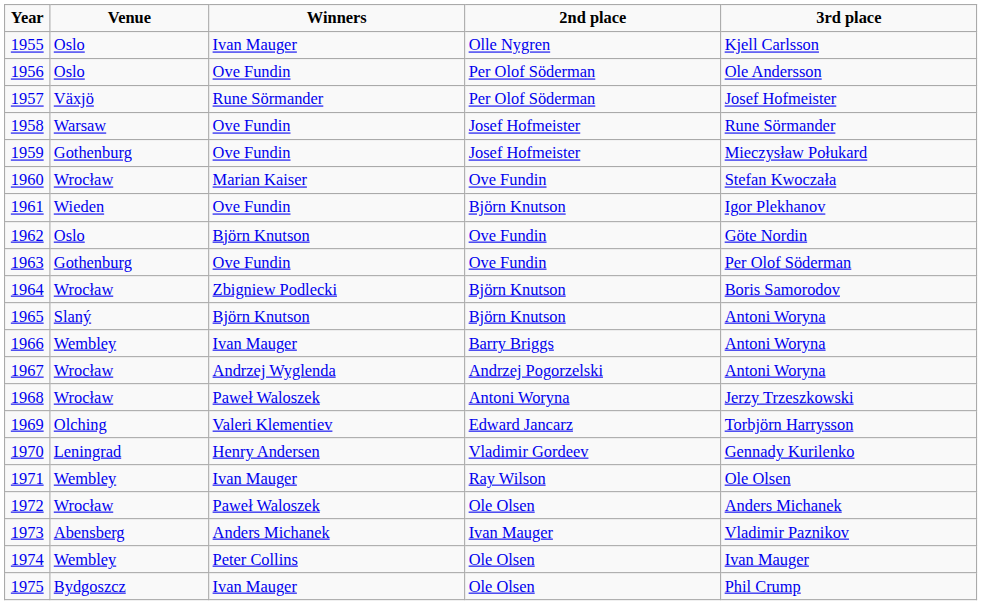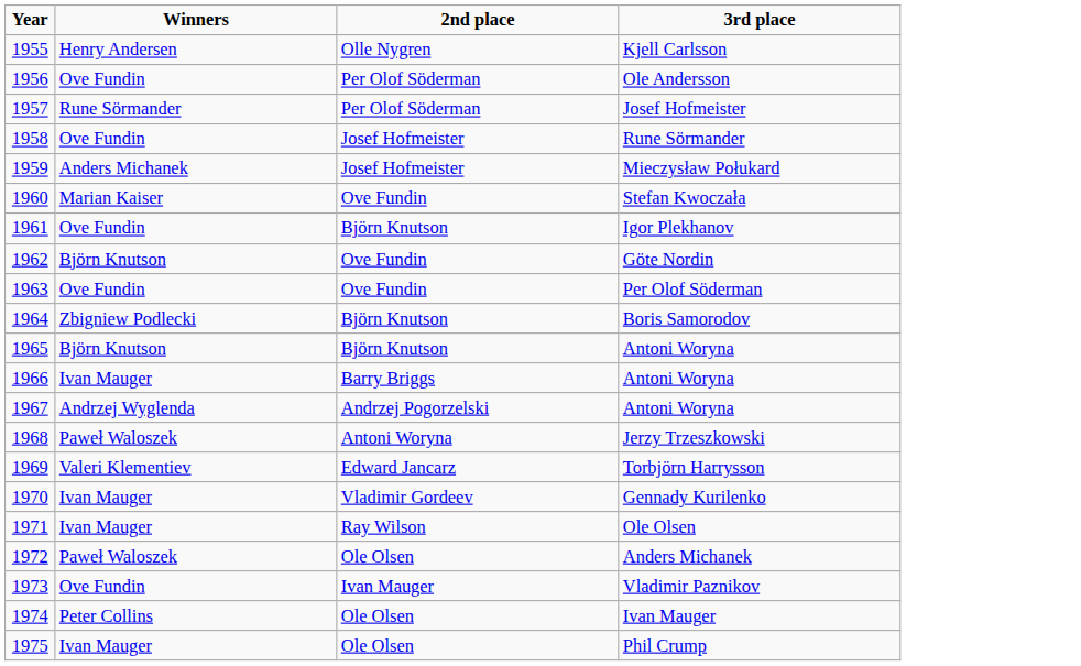 <table class="wikitable" style="font-size: 95%">
 <tr align=center>
 <td width=35px  ><strong>Year</strong></td>
-<td width=140px ><strong>Venue</strong></td>
 <td width=230px ><strong>Winners</strong></td>
 <td width=230px ><strong>2nd place</strong></td>
 <td width=230px ><strong>3rd place</strong></td>
 </tr>
 <tr>
 <td align=center><a href='#'>1955</a></td>
-<td> <a href='#'>Oslo</a></td>
-<td> <a href='#'>Ivan Mauger</a></td>
+<td> <a href='#'>Henry Andersen</a></td>
 <td> <a href='#'>Olle Nygren</a></td>
 <td> <a href='#'>Kjell Carlsson</a></td>
 </tr>
 <tr>
 <td align=center><a href='#'>1956</a></td>
-<td> <a href='#'>Oslo</a></td>
 <td> <a href='#'>Ove Fundin</a></td>
 <td> <a href='#'>Per Olof Söderman</a></td>
 <td> <a href='#'>Ole Andersson</a></td>
 </tr>
 <tr>
 <td align=center><a href='#'>1957</a></td>
-<td> <a href='#'>Växjö</a></td>
 <td> <a href='#'>Rune Sörmander</a></td>
 <td> <a href='#'>Per Olof Söderman</a></td>
 <td> <a href='#'>Josef Hofmeister</a></td>
 </tr>
 <tr>
 <td align=center><a href='#'>1958</a></td>
-<td> <a href='#'>Warsaw</a></td>
 <td> <a href='#'>Ove Fundin</a></td>
 <td> <a href='#'>Josef Hofmeister</a></td>
 <td> <a href='#'>Rune Sörmander</a></td>
 </tr>
 <tr>
 <td align=center><a href='#'>1959</a></td>
-<td> <a href='#'>Gothenburg</a></td>
-<td> <a href='#'>Ove Fundin</a></td>
+<td> <a href='#'>Anders Michanek</a></td>
 <td> <a href='#'>Josef Hofmeister</a></td>
 <td> <a href='#'>Mieczysław Połukard</a></td>
 </tr>
 <tr>
 <td align=center><a href='#'>1960</a></td>
-<td> <a href='#'>Wrocław</a></td>
 <td> <a href='#'>Marian Kaiser</a></td>
 <td> <a href='#'>Ove Fundin</a></td>
 <td> <a href='#'>Stefan Kwoczała</a></td>
 </tr>
 <tr>
 <td align=center><a href='#'>1961</a></td>
-<td> <a href='#'>Wieden</a></td>
 <td> <a href='#'>Ove Fundin</a></td>
 <td> <a href='#'>Björn Knutson</a></td>
 <td> <a href='#'>Igor Plekhanov</a></td>
 </tr>
 <tr>
 <td align=center><a href='#'>1962</a></td>
-<td> <a href='#'>Oslo</a></td>
 <td> <a href='#'>Björn Knutson</a></td>
 <td> <a href='#'>Ove Fundin</a></td>
 <td> <a href='#'>Göte Nordin</a></td>
 </tr>
 <tr>
 <td align=center><a href='#'>1963</a></td>
-<td> <a href='#'>Gothenburg</a></td>
 <td> <a href='#'>Ove Fundin</a></td>
 <td> <a href='#'>Ove Fundin</a></td>
 <td> <a href='#'>Per Olof Söderman</a></td>
 </tr>
 <tr>
 <td align=center><a href='#'>1964</a></td>
-<td> <a href='#'>Wrocław</a></td>
 <td> <a href='#'>Zbigniew Podlecki</a></td>
 <td> <a href='#'>Björn Knutson</a></td>
 <td> <a href='#'>Boris Samorodov</a></td>
 </tr>
 <tr>
 <td align=center><a href='#'>1965</a></td>
-<td> <a href='#'>Slaný</a></td>
 <td> <a href='#'>Björn Knutson</a></td>
 <td> <a href='#'>Björn Knutson</a></td>
 <td> <a href='#'>Antoni Woryna</a></td>
 </tr>
 <tr>
 <td align=center><a href='#'>1966</a></td>
-<td> <a href='#'>Wembley</a></td>
 <td> <a href='#'>Ivan Mauger</a></td>
 <td> <a href='#'>Barry Briggs</a></td>
 <td> <a href='#'>Antoni Woryna</a></td>
 </tr>
 <tr>
 <td align=center><a href='#'>1967</a></td>
-<td> <a href='#'>Wrocław</a></td>
 <td> <a href='#'>Andrzej Wyglenda</a></td>
 <td> <a href='#'>Andrzej Pogorzelski</a></td>
 <td> <a href='#'>Antoni Woryna</a></td>
 </tr>
 <tr>
 <td align=center><a href='#'>1968</a></td>
-<td> <a href='#'>Wrocław</a></td>
 <td> <a href='#'>Paweł Waloszek</a></td>
 <td> <a href='#'>Antoni Woryna</a></td>
 <td> <a href='#'>Jerzy Trzeszkowski</a></td>
 </tr>
 <tr>
 <td align=center><a href='#'>1969</a></td>
-<td> <a href='#'>Olching</a></td>
 <td> <a href='#'>Valeri Klementiev</a></td>
 <td> <a href='#'>Edward Jancarz</a></td>
 <td> <a href='#'>Torbjörn Harrysson</a></td>
 </tr>
 <tr>
 <td align=center><a href='#'>1970</a></td>
-<td> <a href='#'>Leningrad</a></td>
-<td> <a href='#'>Henry Andersen</a></td>
+<td> <a href='#'>Ivan Mauger</a></td>
 <td> <a href='#'>Vladimir Gordeev</a></td>
 <td> <a href='#'>Gennady Kurilenko</a></td>
 </tr>
 <tr>
 <td align=center><a href='#'>1971</a></td>
-<td> <a href='#'>Wembley</a></td>
 <td> <a href='#'>Ivan Mauger</a></td>
 <td> <a href='#'>Ray Wilson</a></td>
 <td> <a href='#'>Ole Olsen</a></td>
 </tr>
 <tr>
 <td align=center><a href='#'>1972</a></td>
-<td> <a href='#'>Wrocław</a></td>
 <td> <a href='#'>Paweł Waloszek</a></td>
 <td> <a href='#'>Ole Olsen</a></td>
 <td> <a href='#'>Anders Michanek</a></td>
 </tr>
 <tr>
 <td align=center><a href='#'>1973</a></td>
-<td> <a href='#'>Abensberg</a></td>
-<td> <a href='#'>Anders Michanek</a></td>
+<td> <a href='#'>Ove Fundin</a></td>
 <td> <a href='#'>Ivan Mauger</a></td>
 <td> <a href='#'>Vladimir Paznikov</a></td>
 </tr>
 <tr>
 <td align=center><a href='#'>1974</a></td>
-<td> <a href='#'>Wembley</a></td>
 <td> <a href='#'>Peter Collins</a></td>
 <td> <a href='#'>Ole Olsen</a></td>
 <td> <a href='#'>Ivan Mauger</a></td>
 </tr>
 <tr>
 <td align=center><a href='#'>1975</a></td>
-<td> <a href='#'>Bydgoszcz</a></td>
 <td> <a href='#'>Ivan Mauger</a></td>
 <td> <a href='#'>Ole Olsen</a></td>
 <td> <a href='#'>Phil Crump</a></td>
 </tr>
 </table>
